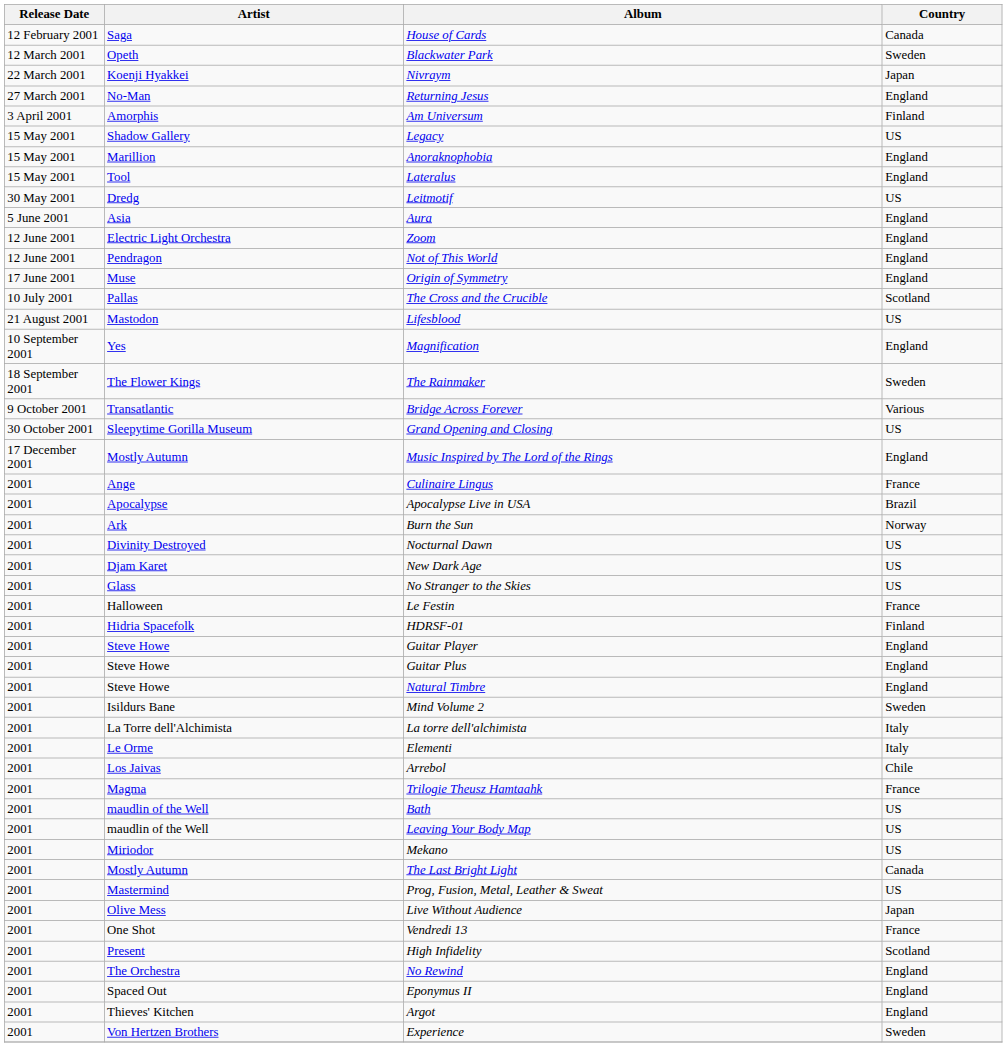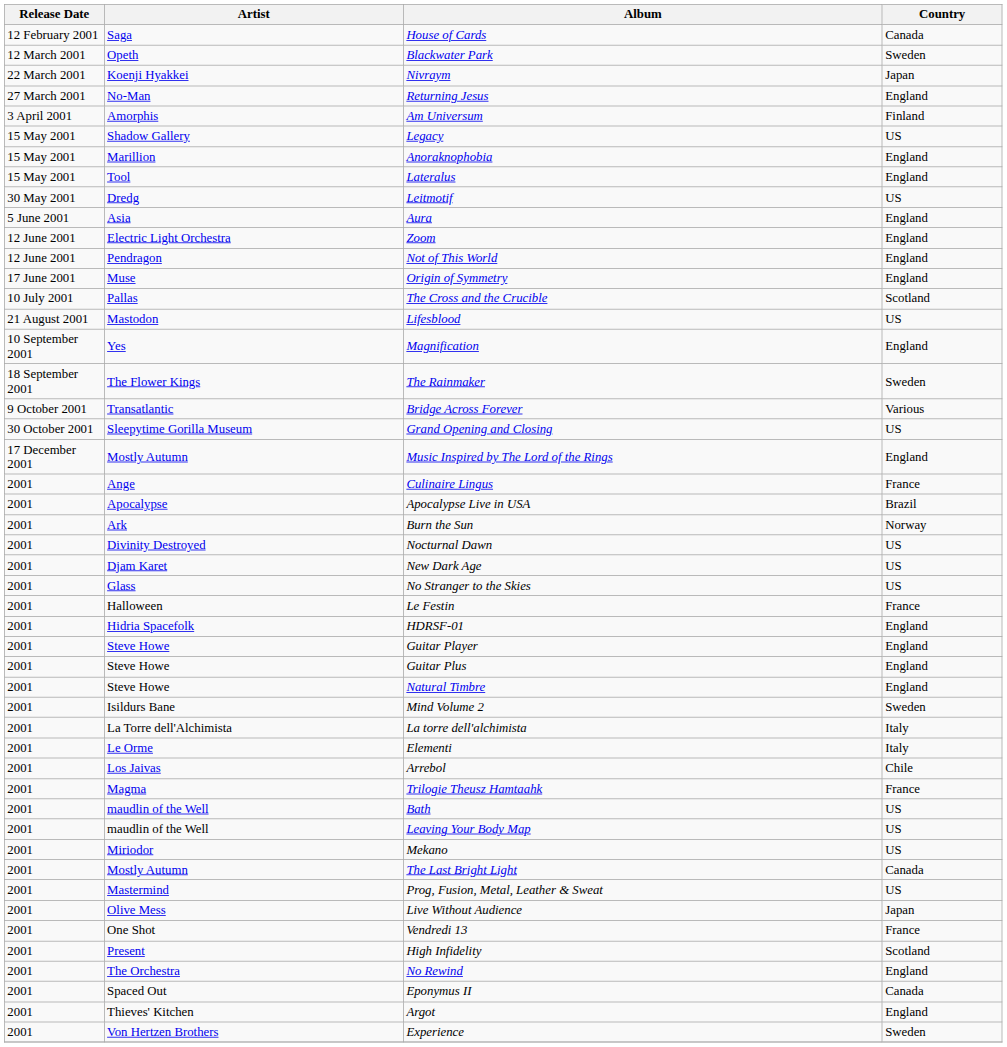 <table class="wikitable">
 <tr>
 <th align=center width="10%">Release Date</th>
 <th align=center width="30%">Artist</th>
 <th align=center width="48%">Album</th>
 <th align=center width="12%">Country</th>
 </tr>
 <tr>
 <td>12 February 2001</td>
 <td><a href='#'>Saga</a></td>
 <td><em><a href='#'>House of Cards</a></em></td>
 <td>Canada</td>
 </tr>
 <tr>
 <td>12 March 2001</td>
 <td><a href='#'>Opeth</a></td>
 <td><em><a href='#'>Blackwater Park</a></em></td>
 <td>Sweden</td>
 </tr>
 <tr>
 <td>22 March 2001</td>
 <td><a href='#'>Koenji Hyakkei</a></td>
 <td><em><a href='#'>Nivraym</a></em></td>
 <td>Japan</td>
 </tr>
 <tr>
 <td>27 March 2001</td>
 <td><a href='#'>No-Man</a></td>
 <td><em><a href='#'>Returning Jesus</a></em></td>
 <td>England</td>
 </tr>
 <tr>
 <td>3 April 2001</td>
 <td><a href='#'>Amorphis</a></td>
 <td><em><a href='#'>Am Universum</a></em></td>
 <td>Finland</td>
 </tr>
 <tr>
 <td>15 May 2001</td>
 <td><a href='#'>Shadow Gallery</a></td>
 <td><em><a href='#'>Legacy</a></em></td>
 <td>US</td>
 </tr>
 <tr>
 <td>15 May 2001</td>
 <td><a href='#'>Marillion</a></td>
 <td><em><a href='#'>Anoraknophobia</a></em></td>
 <td>England</td>
 </tr>
 <tr>
 <td>15 May 2001</td>
 <td><a href='#'>Tool</a></td>
 <td><em><a href='#'>Lateralus</a></em></td>
 <td>England</td>
 </tr>
 <tr>
 <td>30 May 2001</td>
 <td><a href='#'>Dredg</a></td>
 <td><em><a href='#'>Leitmotif</a></em></td>
 <td>US</td>
 </tr>
 <tr>
 <td>5 June 2001</td>
 <td><a href='#'>Asia</a></td>
 <td><em><a href='#'>Aura</a></em></td>
 <td>England</td>
 </tr>
 <tr>
 <td>12 June 2001</td>
 <td><a href='#'>Electric Light Orchestra</a></td>
 <td><em><a href='#'>Zoom</a></em></td>
 <td>England</td>
 </tr>
 <tr>
 <td>12 June 2001</td>
 <td><a href='#'>Pendragon</a></td>
 <td><em><a href='#'>Not of This World</a></em></td>
 <td>England</td>
 </tr>
 <tr>
 <td>17 June 2001</td>
 <td><a href='#'>Muse</a></td>
 <td><em><a href='#'>Origin of Symmetry</a></em></td>
 <td>England</td>
 </tr>
 <tr>
 <td>10 July 2001</td>
 <td><a href='#'>Pallas</a></td>
 <td><em><a href='#'>The Cross and the Crucible</a></em></td>
 <td>Scotland</td>
 </tr>
 <tr>
 <td>21 August 2001</td>
 <td><a href='#'>Mastodon</a></td>
 <td><em><a href='#'>Lifesblood</a></em></td>
 <td>US</td>
 </tr>
 <tr>
 <td>10 September 2001</td>
 <td><a href='#'>Yes</a></td>
 <td><em><a href='#'>Magnification</a></em></td>
 <td>England</td>
 </tr>
 <tr>
 <td>18 September 2001</td>
 <td><a href='#'>The Flower Kings</a></td>
 <td><em><a href='#'>The Rainmaker</a></em></td>
 <td>Sweden</td>
 </tr>
 <tr>
 <td>9 October 2001</td>
 <td><a href='#'>Transatlantic</a></td>
 <td><em><a href='#'>Bridge Across Forever</a></em></td>
 <td>Various</td>
 </tr>
 <tr>
 <td>30 October 2001</td>
 <td><a href='#'>Sleepytime Gorilla Museum</a></td>
 <td><em><a href='#'>Grand Opening and Closing</a></em></td>
 <td>US</td>
 </tr>
 <tr>
 <td>17 December 2001</td>
 <td><a href='#'>Mostly Autumn</a></td>
 <td><em><a href='#'>Music Inspired by The Lord of the Rings</a></em></td>
 <td>England</td>
 </tr>
 <tr>
 <td>2001</td>
 <td><a href='#'>Ange</a></td>
 <td><em><a href='#'>Culinaire Lingus</a></em></td>
 <td>France</td>
 </tr>
 <tr>
 <td>2001</td>
 <td><a href='#'>Apocalypse</a></td>
 <td><em>Apocalypse Live in USA</em></td>
 <td>Brazil</td>
 </tr>
 <tr>
 <td>2001</td>
 <td><a href='#'>Ark</a></td>
 <td><em>Burn the Sun</em></td>
 <td>Norway</td>
 </tr>
 <tr>
 <td>2001</td>
 <td><a href='#'>Divinity Destroyed</a></td>
 <td><em>Nocturnal Dawn</em></td>
 <td>US</td>
 </tr>
 <tr>
 <td>2001</td>
 <td><a href='#'>Djam Karet</a></td>
 <td><em>New Dark Age</em></td>
 <td>US</td>
 </tr>
 <tr>
 <td>2001</td>
 <td><a href='#'>Glass</a></td>
 <td><em>No Stranger to the Skies</em></td>
 <td>US</td>
 </tr>
 <tr>
 <td>2001</td>
 <td>Halloween</td>
 <td><em>Le Festin</em></td>
 <td>France</td>
 </tr>
 <tr>
 <td>2001</td>
 <td><a href='#'>Hidria Spacefolk</a></td>
 <td><em>HDRSF-01</em></td>
-<td>Finland</td>
+<td>England</td>
 </tr>
 <tr>
 <td>2001</td>
 <td><a href='#'>Steve Howe</a></td>
 <td><em>Guitar Player</em></td>
 <td>England</td>
 </tr>
 <tr>
 <td>2001</td>
 <td>Steve Howe</td>
 <td><em>Guitar Plus</em></td>
 <td>England</td>
 </tr>
 <tr>
 <td>2001</td>
 <td>Steve Howe</td>
 <td><em><a href='#'>Natural Timbre</a></em></td>
 <td>England</td>
 </tr>
 <tr>
 <td>2001</td>
 <td>Isildurs Bane</td>
 <td><em>Mind Volume 2</em></td>
 <td>Sweden</td>
 </tr>
 <tr>
 <td>2001</td>
 <td>La Torre dell'Alchimista</td>
 <td><em>La torre dell'alchimista</em></td>
 <td>Italy</td>
 </tr>
 <tr>
 <td>2001</td>
 <td><a href='#'>Le Orme</a></td>
 <td><em>Elementi</em></td>
 <td>Italy</td>
 </tr>
 <tr>
 <td>2001</td>
 <td><a href='#'>Los Jaivas</a></td>
 <td><em>Arrebol</em></td>
 <td>Chile</td>
 </tr>
 <tr>
 <td>2001</td>
 <td><a href='#'>Magma</a></td>
 <td><em><a href='#'>Trilogie Theusz Hamtaahk</a></em></td>
 <td>France</td>
 </tr>
 <tr>
 <td>2001</td>
 <td><a href='#'>maudlin of the Well</a></td>
 <td><em><a href='#'>Bath</a></em></td>
 <td>US</td>
 </tr>
 <tr>
 <td>2001</td>
 <td>maudlin of the Well</td>
 <td><em><a href='#'>Leaving Your Body Map</a></em></td>
 <td>US</td>
 </tr>
 <tr>
 <td>2001</td>
 <td><a href='#'>Miriodor</a></td>
 <td><em>Mekano</em></td>
 <td>US</td>
 </tr>
 <tr>
 <td>2001</td>
 <td><a href='#'>Mostly Autumn</a></td>
 <td><em><a href='#'>The Last Bright Light</a></em></td>
 <td>Canada</td>
 </tr>
 <tr>
 <td>2001</td>
 <td><a href='#'>Mastermind</a></td>
 <td><em>Prog, Fusion, Metal, Leather & Sweat</em></td>
 <td>US</td>
 </tr>
 <tr>
 <td>2001</td>
 <td><a href='#'>Olive Mess</a></td>
 <td><em>Live Without Audience</em></td>
 <td>Japan</td>
 </tr>
 <tr>
 <td>2001</td>
 <td>One Shot</td>
 <td><em>Vendredi 13</em></td>
 <td>France</td>
 </tr>
 <tr>
 <td>2001</td>
 <td><a href='#'>Present</a></td>
 <td><em>High Infidelity</em></td>
 <td>Scotland</td>
 </tr>
 <tr>
 <td>2001</td>
 <td><a href='#'>The Orchestra</a></td>
 <td><em><a href='#'>No Rewind</a></em></td>
 <td>England</td>
 </tr>
 <tr>
 <td>2001</td>
 <td>Spaced Out</td>
 <td><em>Eponymus II</em></td>
-<td>England</td>
+<td>Canada</td>
 </tr>
 <tr>
 <td>2001</td>
 <td>Thieves' Kitchen</td>
 <td><em>Argot</em></td>
 <td>England</td>
 </tr>
 <tr>
 <td>2001</td>
 <td><a href='#'>Von Hertzen Brothers</a></td>
 <td><em>Experience</em></td>
 <td>Sweden</td>
 </tr>
 <tr>
 </tr>
 </table>
